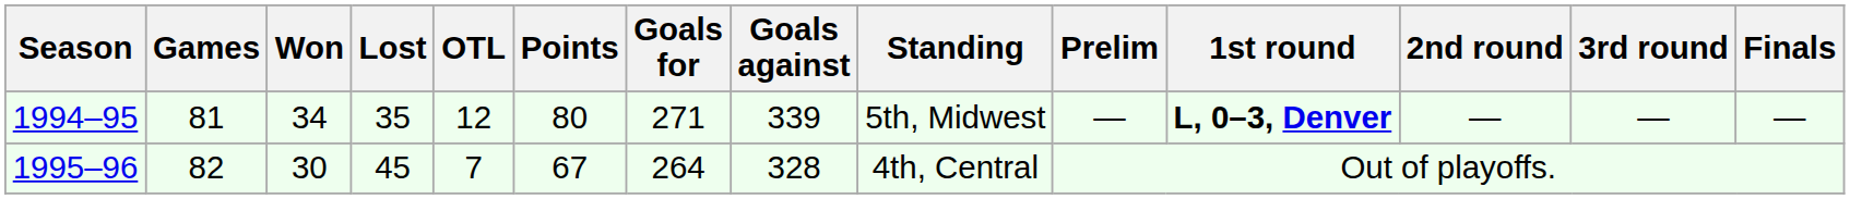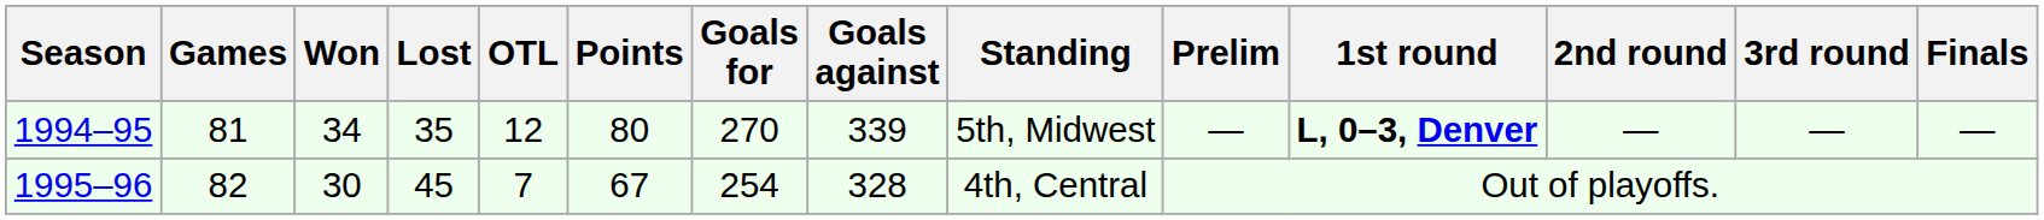 <table class="wikitable" style="text-align:center">
 <tr>
 <th>Season</th>
 <th>Games</th>
 <th>Won</th>
 <th>Lost</th>
 <th>OTL</th>
 <th>Points</th>
 <th>Goals<br>for</th>
 <th>Goals<br>against</th>
 <th>Standing</th>
 <th>Prelim</th>
 <th>1st round</th>
 <th>2nd round</th>
 <th>3rd round</th>
 <th>Finals</th>
 </tr>
 <tr bgcolor="#eeffee">
 <td><a href='#'>1994–95</a></td>
 <td>81</td>
 <td>34</td>
 <td>35</td>
 <td>12</td>
 <td>80</td>
-<td>271</td>
+<td>270</td>
 <td>339</td>
 <td>5th, Midwest</td>
 <td>—</td>
 <td><strong>L, 0–3, <a href='#'>Denver</a></strong></td>
 <td>—</td>
 <td>—</td>
 <td>—</td>
 </tr>
 <tr bgcolor="#eeffee">
 <td><a href='#'>1995–96</a></td>
 <td>82</td>
 <td>30</td>
 <td>45</td>
 <td>7</td>
 <td>67</td>
-<td>264</td>
+<td>254</td>
 <td>328</td>
 <td>4th, Central</td>
 <td colspan="5">Out of playoffs.</td>
 </tr>
 </table>
